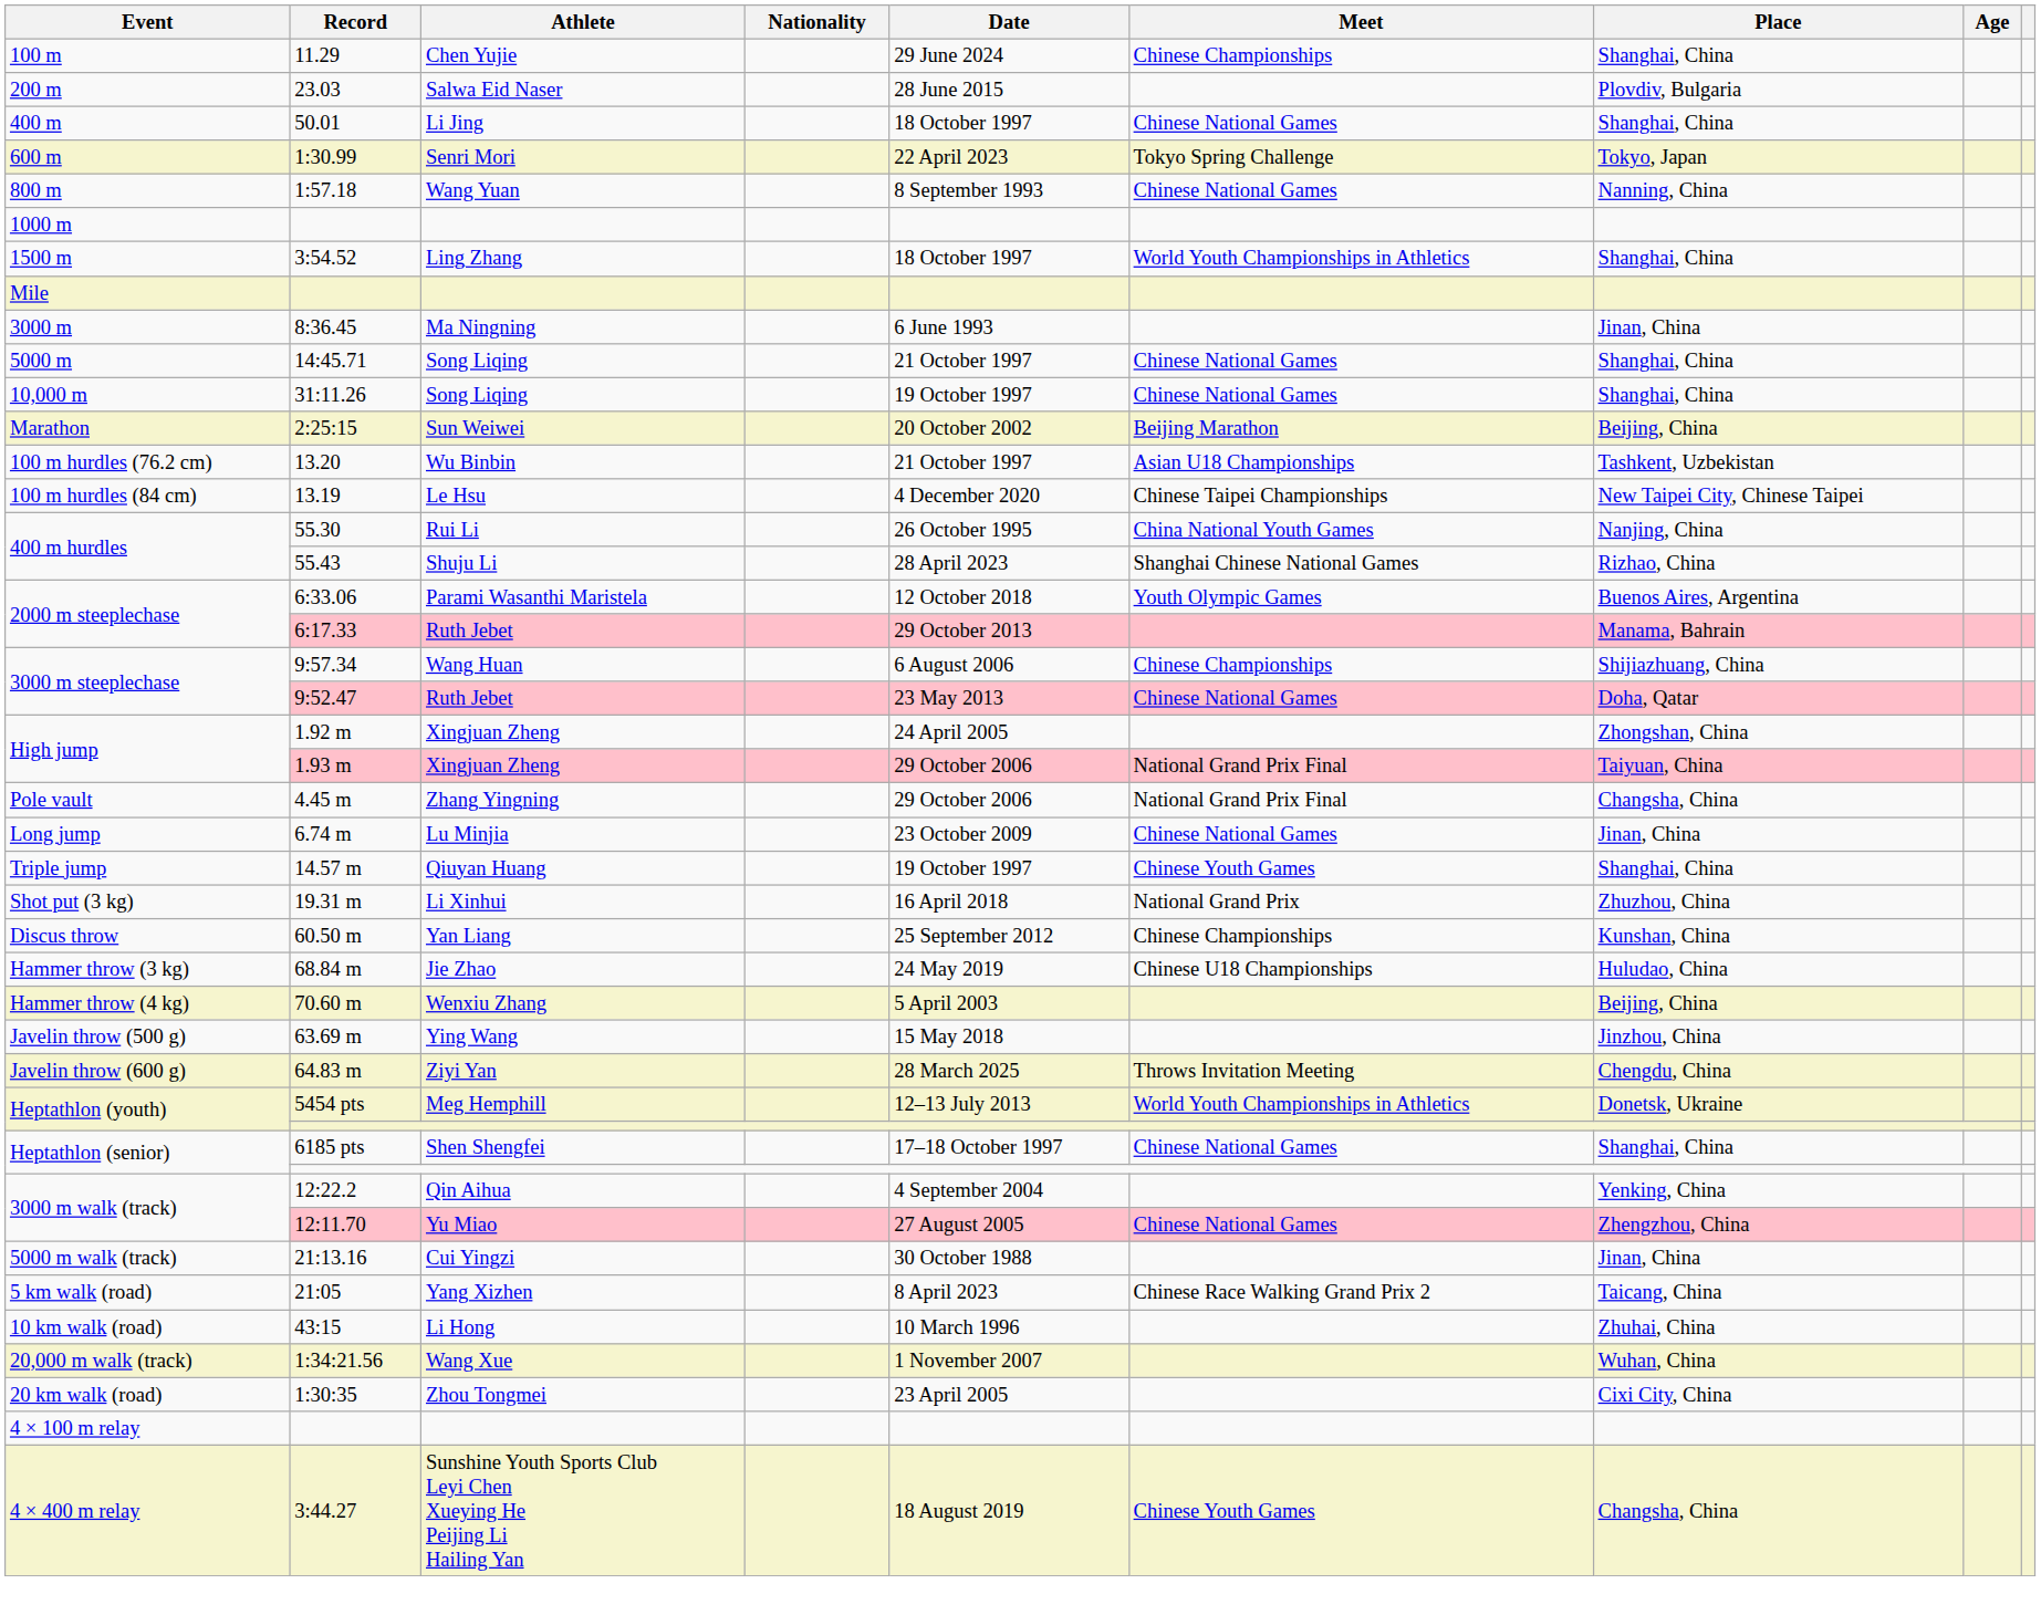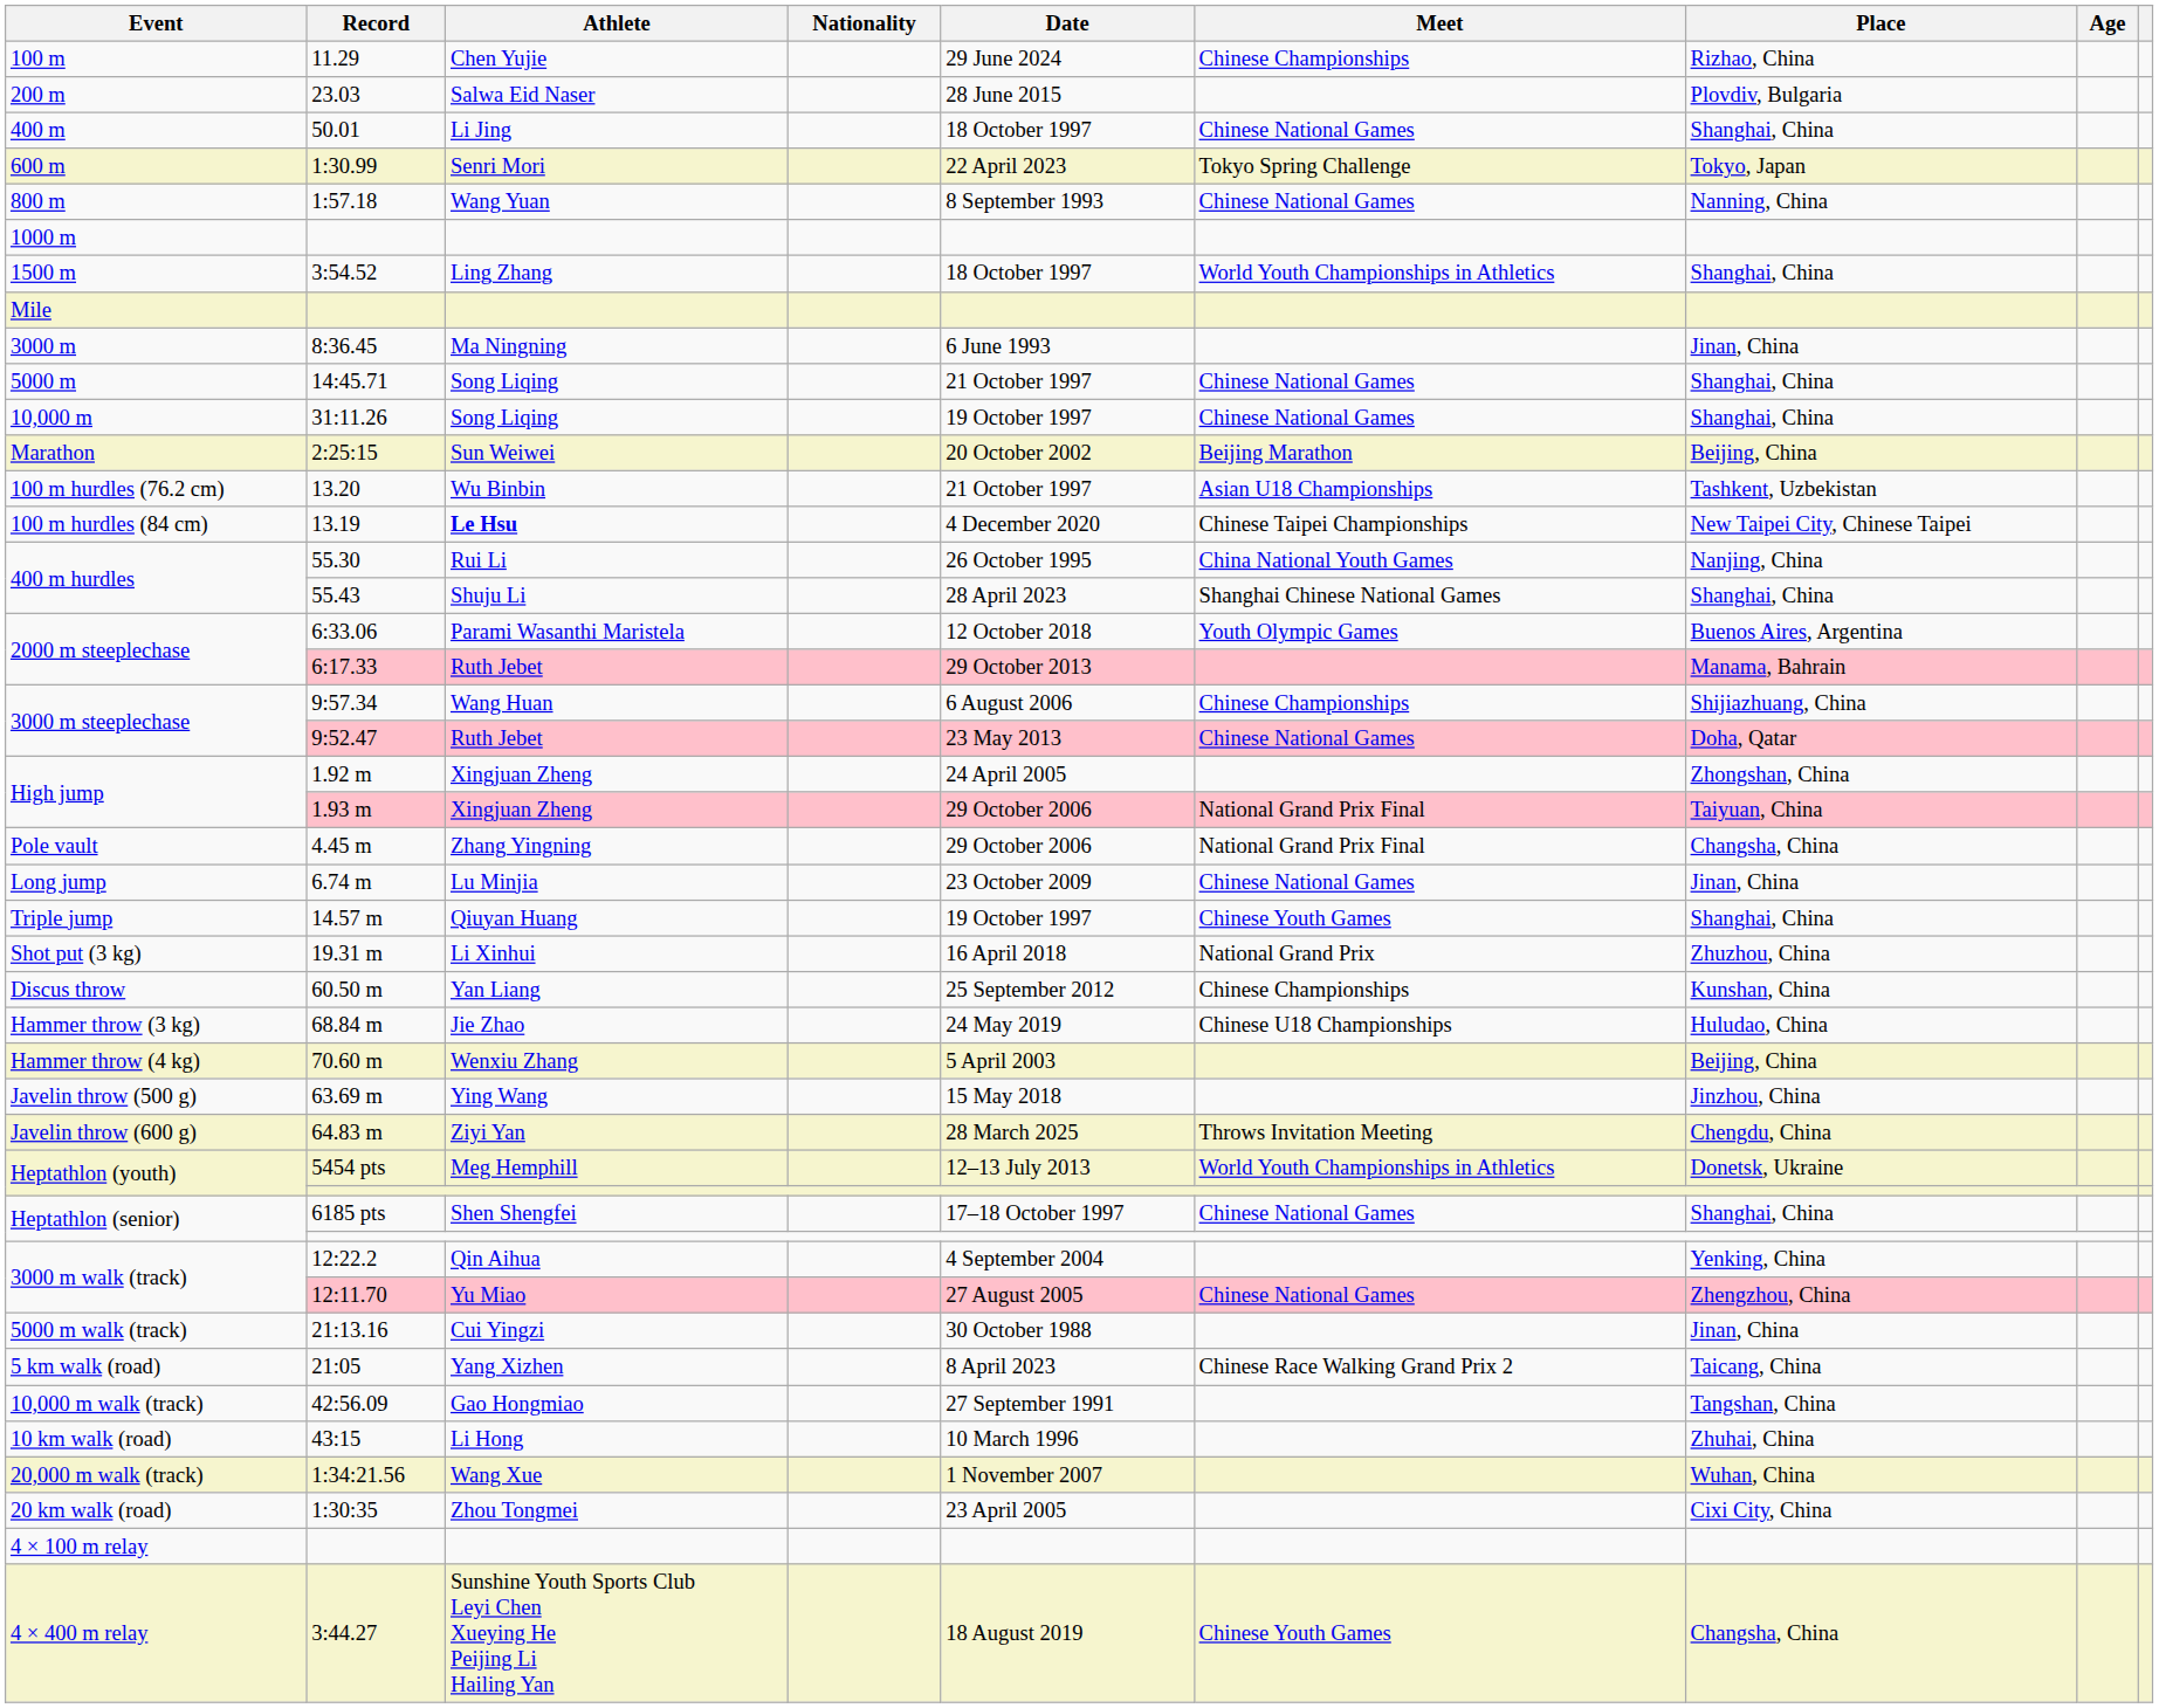 <table class=wikitable style="width: 95%; font-size: 95%;">
 <tr>
 <th>Event</th>
 <th>Record</th>
 <th>Athlete</th>
 <th>Nationality</th>
 <th>Date</th>
 <th>Meet</th>
 <th>Place</th>
 <th>Age</th>
 <th></th>
 </tr>
 <tr>
 <td><a href='#'>100 m</a></td>
 <td>11.29 </td>
 <td><a href='#'>Chen Yujie</a></td>
 <td></td>
 <td>29 June 2024</td>
 <td><a href='#'>Chinese Championships</a></td>
-<td><a href='#'>Shanghai</a>, China</td>
+<td><a href='#'>Rizhao</a>, China</td>
 <td></td>
 <td></td>
 </tr>
 <tr>
 <td><a href='#'>200 m</a></td>
 <td>23.03 </td>
 <td><a href='#'>Salwa Eid Naser</a></td>
 <td></td>
 <td>28 June 2015</td>
 <td></td>
 <td><a href='#'>Plovdiv</a>, Bulgaria</td>
 <td></td>
 <td></td>
 </tr>
 <tr>
 <td><a href='#'>400 m</a></td>
 <td>50.01</td>
 <td><a href='#'>Li Jing</a></td>
 <td></td>
 <td>18 October 1997</td>
 <td><a href='#'>Chinese National Games</a></td>
 <td><a href='#'>Shanghai</a>, China</td>
 <td></td>
 <td></td>
 </tr>
 <tr style="background:#f6F5CE;">
 <td><a href='#'>600 m</a></td>
 <td>1:30.99</td>
 <td><a href='#'>Senri Mori</a></td>
 <td></td>
 <td>22 April 2023</td>
 <td>Tokyo Spring Challenge</td>
 <td><a href='#'>Tokyo</a>, Japan</td>
 <td></td>
 <td></td>
 </tr>
 <tr>
 <td><a href='#'>800 m</a></td>
 <td>1:57.18</td>
 <td><a href='#'>Wang Yuan</a></td>
 <td></td>
 <td>8 September 1993</td>
 <td><a href='#'>Chinese National Games</a></td>
 <td><a href='#'>Nanning</a>, China</td>
 <td></td>
 <td></td>
 </tr>
 <tr>
 <td><a href='#'>1000 m</a></td>
 <td></td>
 <td></td>
 <td></td>
 <td></td>
 <td></td>
 <td></td>
 <td></td>
 <td></td>
 </tr>
 <tr>
 <td><a href='#'>1500 m</a></td>
 <td>3:54.52</td>
 <td><a href='#'>Ling Zhang</a></td>
 <td></td>
 <td>18 October 1997</td>
 <td><a href='#'>World Youth Championships in Athletics</a></td>
 <td><a href='#'>Shanghai</a>, China</td>
 <td></td>
 <td></td>
 </tr>
 <tr style="background:#f6F5CE;">
 <td><a href='#'>Mile</a></td>
 <td></td>
 <td></td>
 <td></td>
 <td></td>
 <td></td>
 <td></td>
 <td></td>
 <td></td>
 </tr>
 <tr>
 <td><a href='#'>3000 m</a></td>
 <td>8:36.45</td>
 <td><a href='#'>Ma Ningning</a></td>
 <td></td>
 <td>6 June 1993</td>
 <td></td>
 <td><a href='#'>Jinan</a>, China</td>
 <td></td>
 <td></td>
 </tr>
 <tr>
 <td><a href='#'>5000 m</a></td>
 <td>14:45.71</td>
 <td><a href='#'>Song Liqing</a></td>
 <td></td>
 <td>21 October 1997</td>
 <td><a href='#'>Chinese National Games</a></td>
 <td><a href='#'>Shanghai</a>, China</td>
 <td></td>
 <td></td>
 </tr>
 <tr>
 <td><a href='#'>10,000 m</a></td>
 <td>31:11.26</td>
 <td><a href='#'>Song Liqing</a></td>
 <td></td>
 <td>19 October 1997</td>
 <td><a href='#'>Chinese National Games</a></td>
 <td><a href='#'>Shanghai</a>, China</td>
 <td></td>
 <td></td>
 </tr>
 <tr style="background:#f6F5CE;">
 <td><a href='#'>Marathon</a></td>
 <td>2:25:15</td>
 <td><a href='#'>Sun Weiwei</a></td>
 <td></td>
 <td>20 October 2002</td>
 <td><a href='#'>Beijing Marathon</a></td>
 <td><a href='#'>Beijing</a>, China</td>
 <td></td>
 <td></td>
 </tr>
 <tr>
 <td><a href='#'>100 m hurdles</a> (76.2 cm)</td>
 <td>13.20 </td>
 <td><a href='#'>Wu Binbin</a></td>
 <td></td>
 <td>21 October 1997</td>
 <td><a href='#'>Asian U18 Championships</a></td>
 <td><a href='#'>Tashkent</a>, Uzbekistan</td>
 <td></td>
 <td></td>
 </tr>
 <tr>
 <td><a href='#'>100 m hurdles</a> (84 cm)</td>
 <td>13.19 </td>
-<td><a href='#'>Le Hsu</a></td>
+<td><strong><a href='#'>Le Hsu</a></strong></td>
 <td></td>
 <td>4 December 2020</td>
 <td>Chinese Taipei Championships</td>
 <td><a href='#'>New Taipei City</a>, Chinese Taipei</td>
 <td></td>
 <td></td>
 </tr>
 <tr>
 <td rowspan=2><a href='#'>400 m hurdles</a></td>
 <td>55.30</td>
 <td><a href='#'>Rui Li</a></td>
 <td></td>
 <td>26 October 1995</td>
 <td><a href='#'>China National Youth Games</a></td>
 <td><a href='#'>Nanjing</a>, China</td>
 <td></td>
 <td></td>
 </tr>
 <tr>
 <td>55.43</td>
 <td><a href='#'>Shuju Li</a></td>
 <td></td>
 <td>28 April 2023</td>
 <td>Shanghai Chinese National Games</td>
-<td><a href='#'>Rizhao</a>, China</td>
+<td><a href='#'>Shanghai</a>, China</td>
 <td></td>
 <td></td>
 </tr>
 <tr>
 <td rowspan=2><a href='#'>2000 m steeplechase</a></td>
 <td>6:33.06</td>
 <td><a href='#'>Parami Wasanthi Maristela</a></td>
 <td></td>
 <td>12 October 2018</td>
 <td><a href='#'>Youth Olympic Games</a></td>
 <td><a href='#'>Buenos Aires</a>, Argentina</td>
 <td></td>
 <td></td>
 </tr>
 <tr style="background:pink">
 <td>6:17.33</td>
 <td><a href='#'>Ruth Jebet</a></td>
 <td></td>
 <td>29 October 2013</td>
 <td></td>
 <td><a href='#'>Manama</a>, Bahrain</td>
 <td></td>
 <td></td>
 </tr>
 <tr>
 <td rowspan=2><a href='#'>3000 m steeplechase</a></td>
 <td>9:57.34</td>
 <td><a href='#'>Wang Huan</a></td>
 <td></td>
 <td>6 August 2006</td>
 <td><a href='#'>Chinese Championships</a></td>
 <td><a href='#'>Shijiazhuang</a>, China</td>
 <td></td>
 <td></td>
 </tr>
 <tr style="background:pink">
 <td>9:52.47</td>
 <td><a href='#'>Ruth Jebet</a></td>
 <td></td>
 <td>23 May 2013</td>
 <td><a href='#'>Chinese National Games</a></td>
 <td><a href='#'>Doha</a>, Qatar</td>
 <td></td>
 <td></td>
 </tr>
 <tr>
 <td rowspan=2><a href='#'>High jump</a></td>
 <td>1.92 m</td>
 <td><a href='#'>Xingjuan Zheng</a></td>
 <td></td>
 <td>24 April 2005</td>
 <td></td>
 <td><a href='#'>Zhongshan</a>, China</td>
 <td></td>
 <td></td>
 </tr>
 <tr style="background:pink">
 <td>1.93 m</td>
 <td><a href='#'>Xingjuan Zheng</a></td>
 <td></td>
 <td>29 October 2006</td>
 <td>National Grand Prix Final</td>
 <td><a href='#'>Taiyuan</a>, China</td>
 <td></td>
 <td></td>
 </tr>
 <tr>
 <td><a href='#'>Pole vault</a></td>
 <td>4.45 m</td>
 <td><a href='#'>Zhang Yingning</a></td>
 <td></td>
 <td>29 October 2006</td>
 <td>National Grand Prix Final</td>
 <td><a href='#'>Changsha</a>, China</td>
 <td></td>
 <td></td>
 </tr>
 <tr>
 <td><a href='#'>Long jump</a></td>
 <td>6.74 m </td>
 <td><a href='#'>Lu Minjia</a></td>
 <td></td>
 <td>23 October 2009</td>
 <td><a href='#'>Chinese National Games</a></td>
 <td><a href='#'>Jinan</a>, China</td>
 <td></td>
 <td></td>
 </tr>
 <tr>
 <td><a href='#'>Triple jump</a></td>
 <td>14.57 m </td>
 <td><a href='#'>Qiuyan Huang</a></td>
 <td></td>
 <td>19 October 1997</td>
 <td><a href='#'>Chinese Youth Games</a></td>
 <td><a href='#'>Shanghai</a>, China</td>
 <td></td>
 <td></td>
 </tr>
 <tr>
 <td><a href='#'>Shot put</a> (3 kg)</td>
 <td>19.31 m</td>
 <td><a href='#'>Li Xinhui</a></td>
 <td></td>
 <td>16 April 2018</td>
 <td>National Grand Prix</td>
 <td><a href='#'>Zhuzhou</a>, China</td>
 <td></td>
 <td></td>
 </tr>
 <tr>
 <td><a href='#'>Discus throw</a></td>
 <td>60.50 m</td>
 <td><a href='#'>Yan Liang</a></td>
 <td></td>
 <td>25 September 2012</td>
 <td>Chinese Championships</td>
 <td><a href='#'>Kunshan</a>, China</td>
 <td></td>
 <td></td>
 </tr>
 <tr>
 <td><a href='#'>Hammer throw</a> (3 kg)</td>
 <td>68.84 m</td>
 <td><a href='#'>Jie Zhao</a></td>
 <td></td>
 <td>24 May 2019</td>
 <td>Chinese U18 Championships</td>
 <td><a href='#'>Huludao</a>, China</td>
 <td></td>
 <td></td>
 </tr>
 <tr style="background:#f6F5CE;">
 <td><a href='#'>Hammer throw</a> (4 kg)</td>
 <td>70.60 m</td>
 <td><a href='#'>Wenxiu Zhang</a></td>
 <td></td>
 <td>5 April 2003</td>
 <td></td>
 <td><a href='#'>Beijing</a>, China</td>
 <td></td>
 <td></td>
 </tr>
 <tr>
 <td><a href='#'>Javelin throw</a> (500 g)</td>
 <td>63.69 m</td>
 <td><a href='#'>Ying Wang</a></td>
 <td></td>
 <td>15 May 2018</td>
 <td></td>
 <td><a href='#'>Jinzhou</a>, China</td>
 <td></td>
 <td></td>
 </tr>
 <tr style="background:#f6F5CE;">
 <td><a href='#'>Javelin throw</a> (600 g)</td>
 <td>64.83 m</td>
 <td><a href='#'>Ziyi Yan</a></td>
 <td></td>
 <td>28 March 2025</td>
 <td>Throws Invitation Meeting</td>
 <td><a href='#'>Chengdu</a>, China</td>
 <td></td>
 <td></td>
 </tr>
 <tr style="background:#f6F5CE;">
 <td rowspan=2><a href='#'>Heptathlon</a> (youth)</td>
 <td>5454 pts</td>
 <td><a href='#'>Meg Hemphill</a></td>
 <td></td>
 <td>12–13 July 2013</td>
 <td><a href='#'>World Youth Championships in Athletics</a></td>
 <td><a href='#'>Donetsk</a>, Ukraine</td>
 <td></td>
 <td></td>
 </tr>
 <tr style="background:#f6F5CE;">
 <td colspan=7></td>
 <td></td>
 </tr>
 <tr>
 <td rowspan=2><a href='#'>Heptathlon</a> (senior)</td>
 <td>6185 pts</td>
 <td><a href='#'>Shen Shengfei</a></td>
 <td></td>
 <td>17–18 October 1997</td>
 <td><a href='#'>Chinese National Games</a></td>
 <td><a href='#'>Shanghai</a>, China</td>
 <td></td>
 <td></td>
 </tr>
 <tr>
 <td colspan=7></td>
 <td></td>
 </tr>
 <tr>
 <td rowspan=2><a href='#'>3000 m walk</a> (track)</td>
 <td>12:22.2 </td>
 <td><a href='#'>Qin Aihua</a></td>
 <td></td>
 <td>4 September 2004</td>
 <td></td>
 <td><a href='#'>Yenking</a>, China</td>
 <td></td>
 <td></td>
 </tr>
 <tr style="background:pink">
 <td>12:11.70</td>
 <td><a href='#'>Yu Miao</a></td>
 <td></td>
 <td>27 August 2005</td>
 <td><a href='#'>Chinese National Games</a></td>
 <td><a href='#'>Zhengzhou</a>, China</td>
 <td></td>
 <td></td>
 </tr>
 <tr>
 <td><a href='#'>5000 m walk</a> (track)</td>
 <td>21:13.16</td>
 <td><a href='#'>Cui Yingzi</a></td>
 <td></td>
 <td>30 October 1988</td>
 <td></td>
 <td><a href='#'>Jinan</a>, China</td>
 <td></td>
 <td></td>
 </tr>
 <tr>
 <td><a href='#'>5 km walk</a> (road)</td>
 <td>21:05</td>
 <td><a href='#'>Yang Xizhen</a></td>
 <td></td>
 <td>8 April 2023</td>
 <td>Chinese Race Walking Grand Prix 2</td>
 <td><a href='#'>Taicang</a>, China</td>
 <td></td>
 <td></td>
 </tr>
 <tr>
+<td><a href='#'>10,000 m walk</a> (track)</td>
+<td>42:56.09</td>
+<td><a href='#'>Gao Hongmiao</a></td>
+<td></td>
+<td>27 September 1991</td>
+<td></td>
+<td><a href='#'>Tangshan</a>, China</td>
+<td></td>
+<td></td>
+</tr>
+<tr>
 <td><a href='#'>10 km walk</a> (road)</td>
 <td>43:15</td>
 <td><a href='#'>Li Hong</a></td>
 <td></td>
 <td>10 March 1996</td>
 <td></td>
 <td><a href='#'>Zhuhai</a>, China</td>
 <td></td>
 <td></td>
 </tr>
 <tr style="background:#f6F5CE;">
 <td><a href='#'>20,000 m walk</a> (track)</td>
 <td>1:34:21.56</td>
 <td><a href='#'>Wang Xue</a></td>
 <td></td>
 <td>1 November 2007</td>
 <td></td>
 <td><a href='#'>Wuhan</a>, China</td>
 <td></td>
 <td></td>
 </tr>
 <tr>
 <td><a href='#'>20 km walk</a> (road)</td>
 <td>1:30:35</td>
 <td><a href='#'>Zhou Tongmei</a></td>
 <td></td>
 <td>23 April 2005</td>
 <td></td>
 <td><a href='#'>Cixi City</a>, China</td>
 <td></td>
 <td></td>
 </tr>
 <tr>
 <td><a href='#'>4 × 100 m relay</a></td>
 <td></td>
 <td></td>
 <td></td>
 <td></td>
 <td></td>
 <td></td>
 <td></td>
 </tr>
 <tr style="background:#f6F5CE;">
 <td><a href='#'>4 × 400 m relay</a></td>
 <td>3:44.27</td>
 <td>Sunshine Youth Sports Club<br><a href='#'>Leyi Chen</a><br><a href='#'>Xueying He</a><br><a href='#'>Peijing Li</a><br><a href='#'>Hailing Yan</a></td>
 <td></td>
 <td>18 August 2019</td>
 <td><a href='#'>Chinese Youth Games</a></td>
 <td><a href='#'>Changsha</a>, China</td>
 <td><br><br><br></td>
 <td></td>
 </tr>
 </table>
